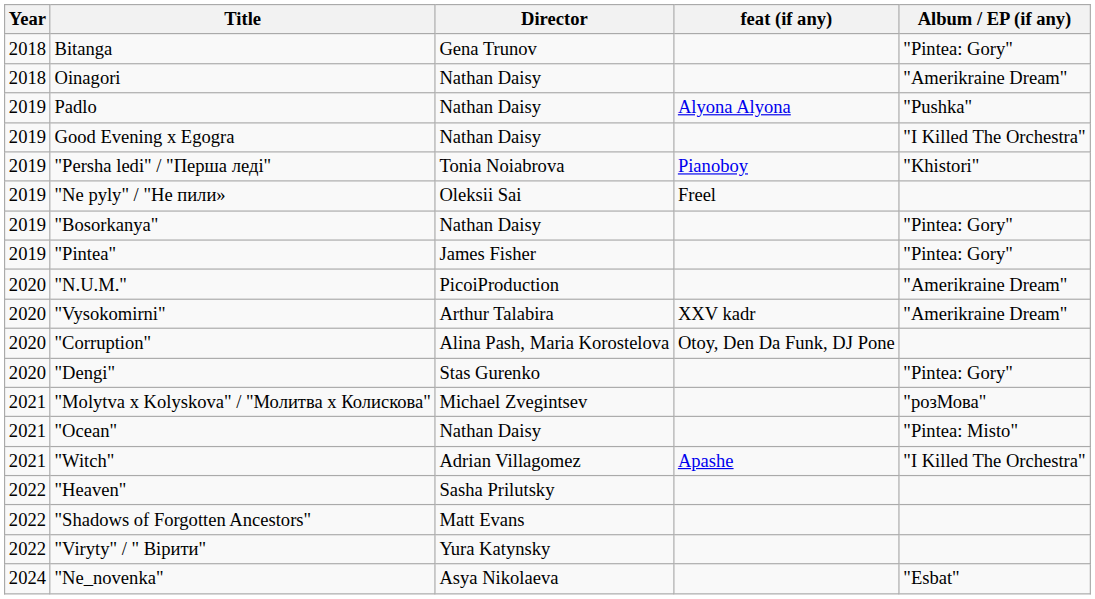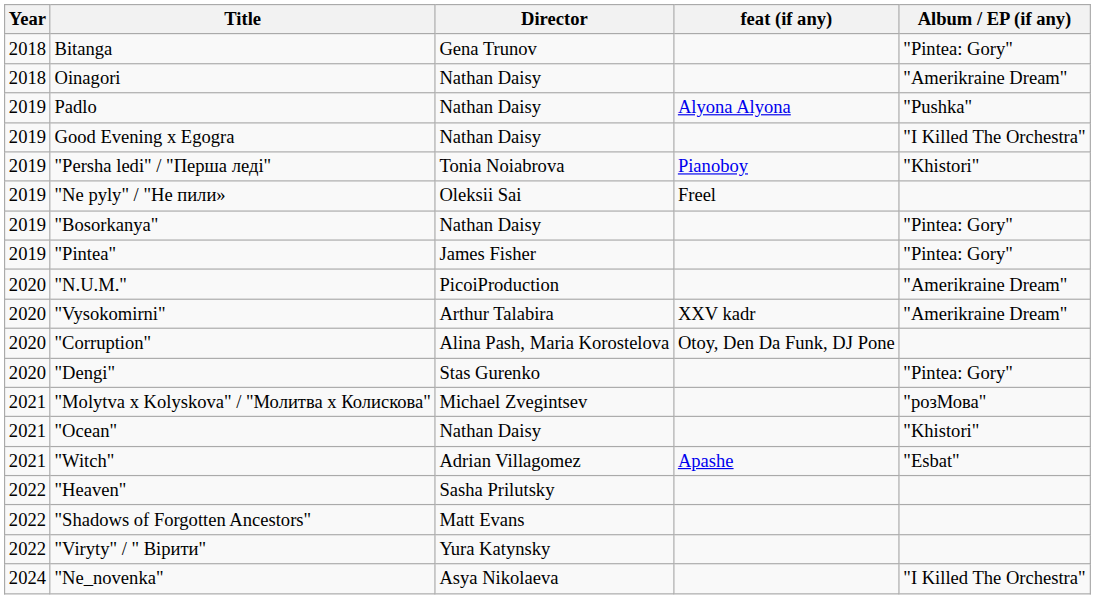 <table class="wikitable">
 <tr>
 <th>Year</th>
 <th>Title</th>
 <th>Director</th>
 <th>feat (if any)</th>
 <th>Album / EP (if any)</th>
 </tr>
 <tr>
 <td>2018</td>
 <td>Bitanga</td>
 <td>Gena Trunov</td>
 <td></td>
 <td>"Pintea: Gory"</td>
 </tr>
 <tr>
 <td>2018</td>
 <td>Oinagori</td>
 <td>Nathan Daisy</td>
 <td></td>
 <td>"Amerikraine Dream"</td>
 </tr>
 <tr>
 <td>2019</td>
 <td>Padlo</td>
 <td>Nathan Daisy</td>
 <td><a href='#'>Alyona Alyona</a></td>
 <td>"Pushka"</td>
 </tr>
 <tr>
 <td>2019</td>
 <td>Good Evening x Egogra</td>
 <td>Nathan Daisy</td>
 <td></td>
 <td>"I Killed The Orchestra"</td>
 </tr>
 <tr>
 <td>2019</td>
 <td>"Persha ledi" / "Перша леді"</td>
 <td>Tonia Noiabrova</td>
 <td><a href='#'>Pianoboy</a></td>
 <td>"Khistori"</td>
 </tr>
 <tr>
 <td>2019</td>
 <td>"Ne pyly" / "Не пили»</td>
 <td>Oleksii Sai</td>
 <td>Freel</td>
 <td></td>
 </tr>
 <tr>
 <td>2019</td>
 <td>"Bosorkanya"</td>
 <td>Nathan Daisy</td>
 <td></td>
 <td>"Pintea: Gory"</td>
 </tr>
 <tr>
 <td>2019</td>
 <td>"Pintea"</td>
 <td>James Fisher</td>
 <td></td>
 <td>"Pintea: Gory"</td>
 </tr>
 <tr>
 <td>2020</td>
 <td>"N.U.M."</td>
 <td>PicoiProduction  </td>
 <td></td>
 <td>"Amerikraine Dream"</td>
 </tr>
 <tr>
 <td>2020</td>
 <td>"Vysokomirni"</td>
 <td>Arthur Talabira</td>
 <td>XXV kadr</td>
 <td>"Amerikraine Dream"</td>
 </tr>
 <tr>
 <td>2020</td>
 <td>"Corruption"</td>
 <td>Alina Pash, Maria Korostelova</td>
 <td>Otoy, Den Da Funk, DJ Pone</td>
 <td></td>
 </tr>
 <tr>
 <td>2020</td>
 <td>"Dengi"</td>
 <td>Stas Gurenko</td>
 <td></td>
 <td>"Pintea: Gory"</td>
 </tr>
 <tr>
 <td>2021</td>
 <td>"Molytva x Kolyskova" / "Молитва х Колискова"</td>
 <td>Michael Zvegintsev</td>
 <td></td>
 <td>"розМова"</td>
 </tr>
 <tr>
 <td>2021</td>
 <td>"Ocean"</td>
 <td>Nathan Daisy</td>
 <td></td>
-<td>"Pintea: Misto"</td>
+<td>"Khistori"</td>
 </tr>
 <tr>
 <td>2021</td>
 <td>"Witch"</td>
 <td>Adrian Villagomez</td>
 <td><a href='#'>Apashe</a></td>
-<td>"I Killed The Orchestra"</td>
+<td>"Esbat"</td>
 </tr>
 <tr>
 <td>2022</td>
 <td>"Heaven"</td>
 <td>Sasha Prilutsky</td>
 <td></td>
 <td></td>
 </tr>
 <tr>
 <td>2022</td>
 <td>"Shadows of Forgotten Ancestors"</td>
 <td>Matt Evans</td>
 <td></td>
 <td></td>
 </tr>
 <tr>
 <td>2022</td>
 <td>"Viryty" / " Вірити"</td>
 <td>Yura Katynsky</td>
 <td></td>
 <td></td>
 </tr>
 <tr>
 <td>2024</td>
 <td>"Ne_novenka"</td>
 <td>Asya Nikolaeva</td>
 <td></td>
-<td>"Esbat"</td>
+<td>"I Killed The Orchestra"</td>
 </tr>
 </table>
